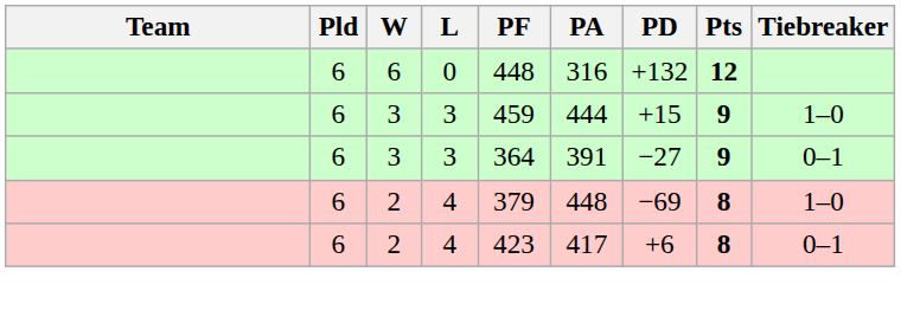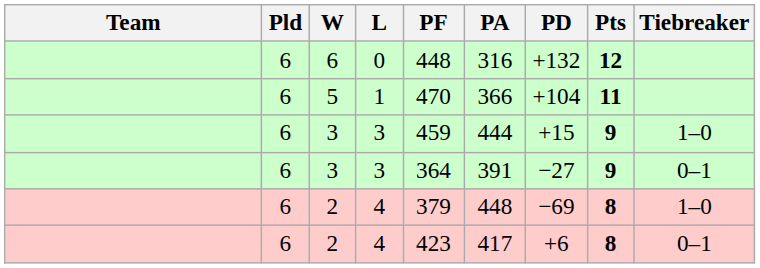 <table class="wikitable" style="text-align:center;">
 <tr>
 <th width=170>Team</th>
 <th width=25>Pld</th>
 <th width=25>W</th>
 <th width=25>L</th>
 <th width=35>PF</th>
 <th width=35>PA</th>
 <th width=35>PD</th>
 <th width=25>Pts</th>
 <th width=50>Tiebreaker</th>
 </tr>
 <tr bgcolor=ccffcc>
 <td align="left"></td>
 <td>6</td>
 <td>6</td>
 <td>0</td>
 <td>448</td>
 <td>316</td>
 <td>+132</td>
 <td><strong>12</strong></td>
+<td></td>
+</tr>
+<tr bgcolor=ccffcc>
+<td align="left"></td>
+<td>6</td>
+<td>5</td>
+<td>1</td>
+<td>470</td>
+<td>366</td>
+<td>+104</td>
+<td><strong>11</strong></td>
 <td></td>
 </tr>
 <tr bgcolor=ccffcc>
 <td align="left"></td>
 <td>6</td>
 <td>3</td>
 <td>3</td>
 <td>459</td>
 <td>444</td>
 <td>+15</td>
 <td><strong>9</strong></td>
 <td>1–0</td>
 </tr>
 <tr bgcolor=ccffcc>
 <td align="left"></td>
 <td>6</td>
 <td>3</td>
 <td>3</td>
 <td>364</td>
 <td>391</td>
 <td>−27</td>
 <td><strong>9</strong></td>
 <td>0–1</td>
 </tr>
 <tr bgcolor=ffcccc>
 <td align="left"></td>
 <td>6</td>
 <td>2</td>
 <td>4</td>
 <td>379</td>
 <td>448</td>
 <td>−69</td>
 <td><strong>8</strong></td>
 <td>1–0</td>
 </tr>
 <tr bgcolor=ffcccc>
 <td align="left"></td>
 <td>6</td>
 <td>2</td>
 <td>4</td>
 <td>423</td>
 <td>417</td>
 <td>+6</td>
 <td><strong>8</strong></td>
 <td>0–1</td>
 </tr>
 </table>
